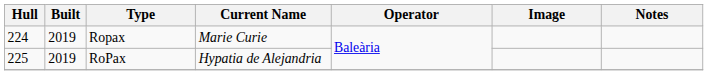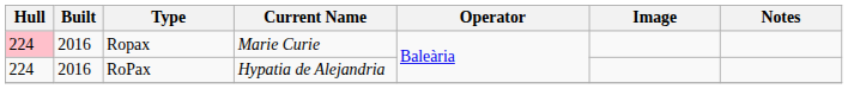 <table class="wikitable sortable">
 <tr>
 <th scope="col" width="40pt">Hull</th>
 <th scope="col" width="40pt">Built</th>
 <th scope="col" width="120pt">Type</th>
 <th scope="col" width="150pt">Current Name</th>
 <th scope="col" width="180pt">Operator</th>
 <th scope="col" width="120pt">Image</th>
 <th scope="col" width="110pt">Notes</th>
 </tr>
 <tr>
-<td>224</td>
-<td>2019</td>
+<td style="background: pink;">224</td>
+<td>2016</td>
 <td>Ropax</td>
 <td><em>Marie Curie</em></td>
 <td rowspan="2"><a href='#'>Baleària</a></td>
 <td></td>
 <td></td>
 </tr>
 <tr>
-<td>225</td>
-<td>2019</td>
+<td>224</td>
+<td>2016</td>
 <td>RoPax</td>
 <td><em>Hypatia de Alejandria</em></td>
 <td></td>
 <td></td>
 </tr>
 <tr>
 </tr>
 </table>
